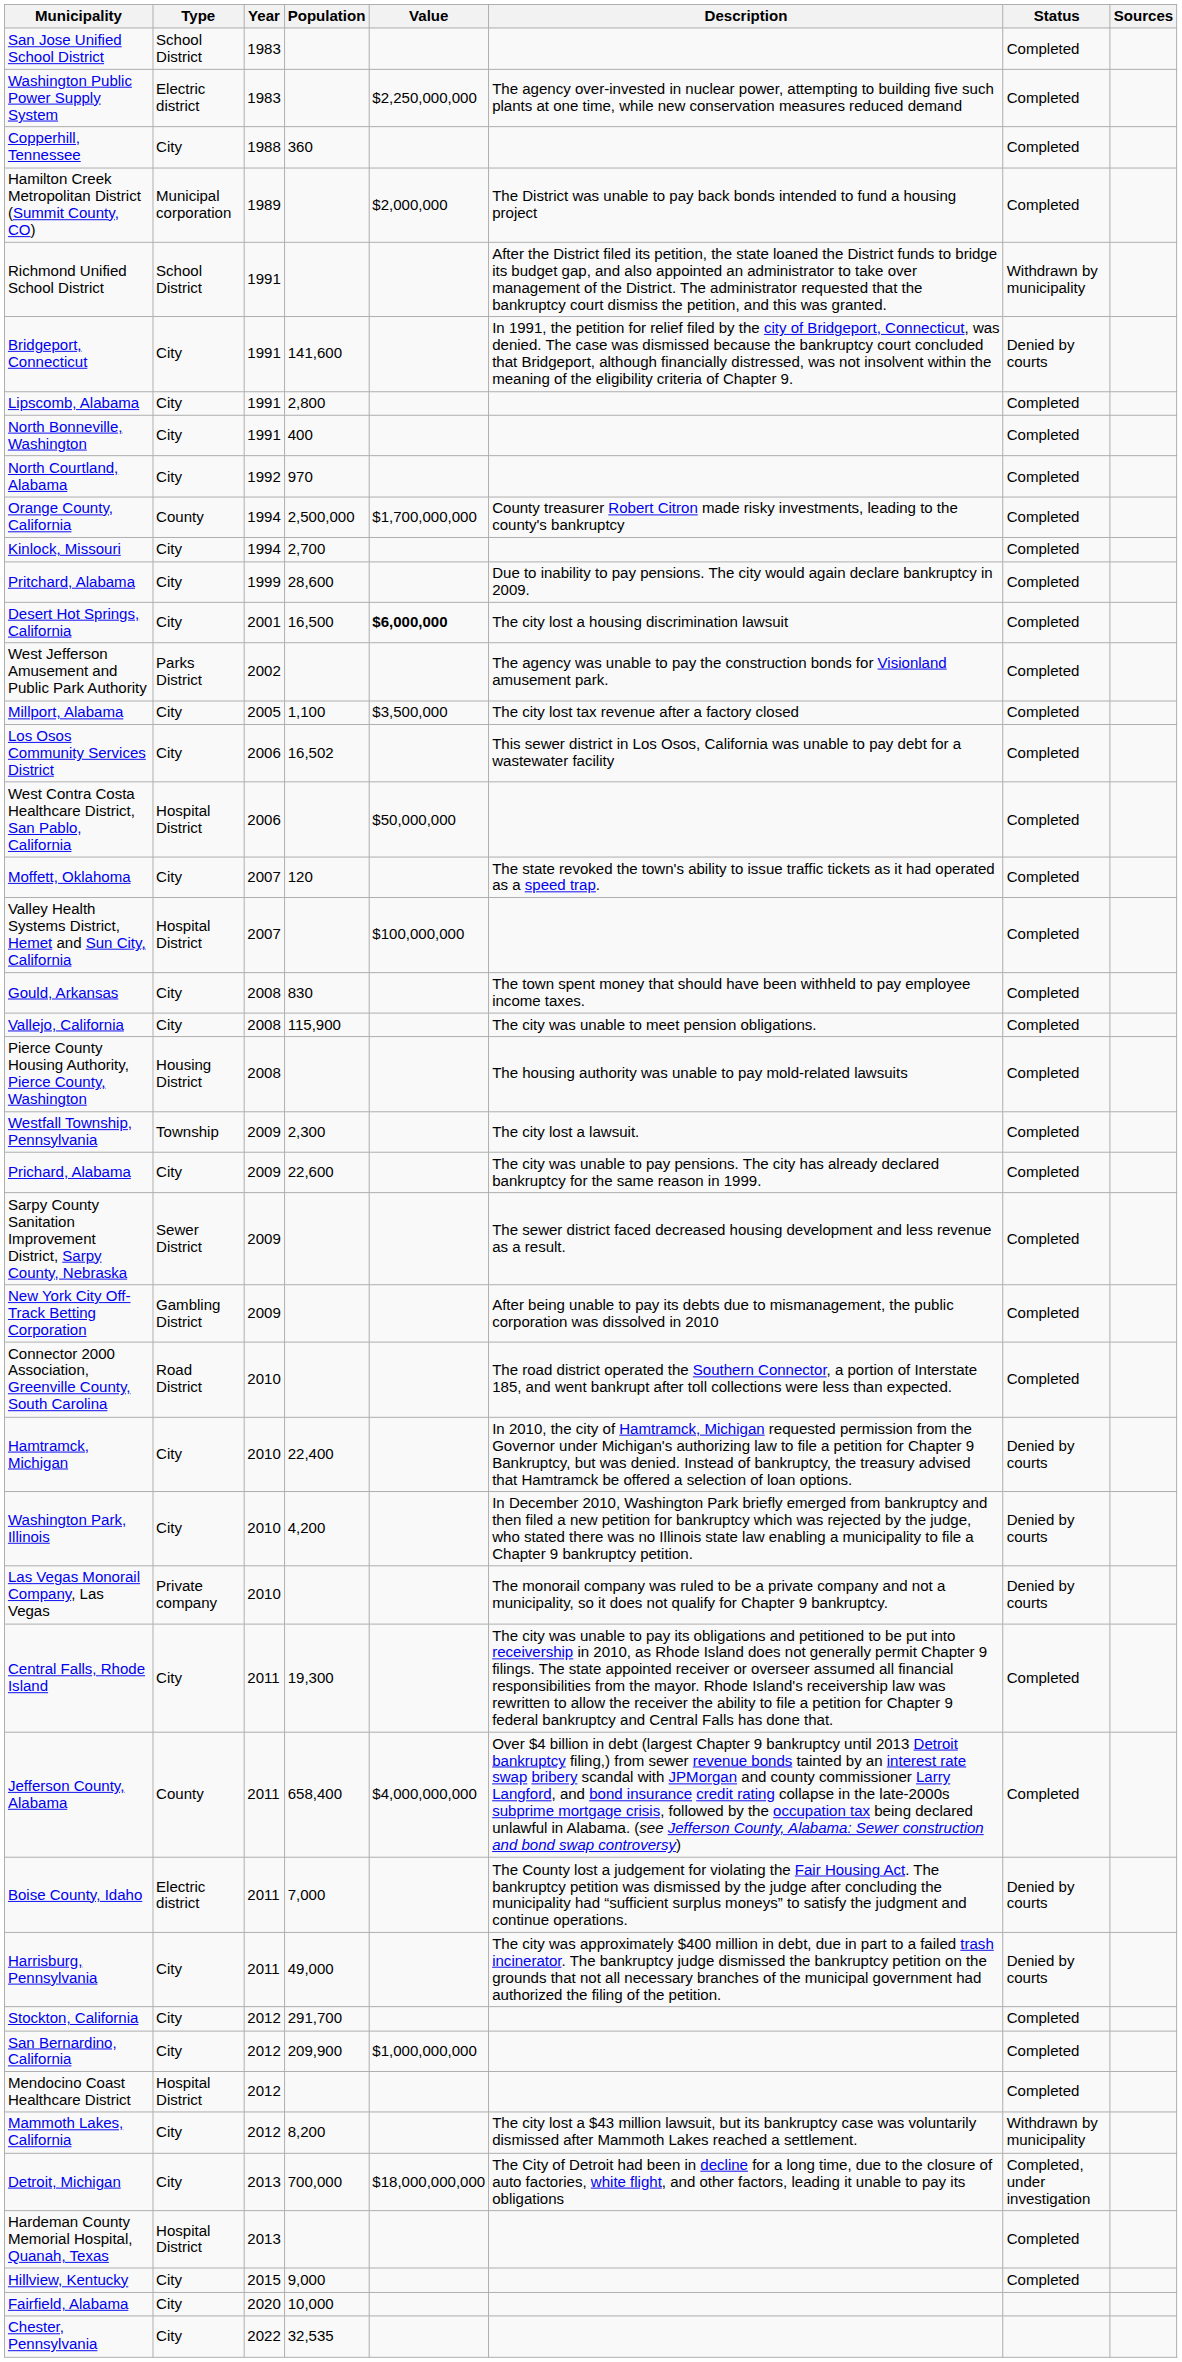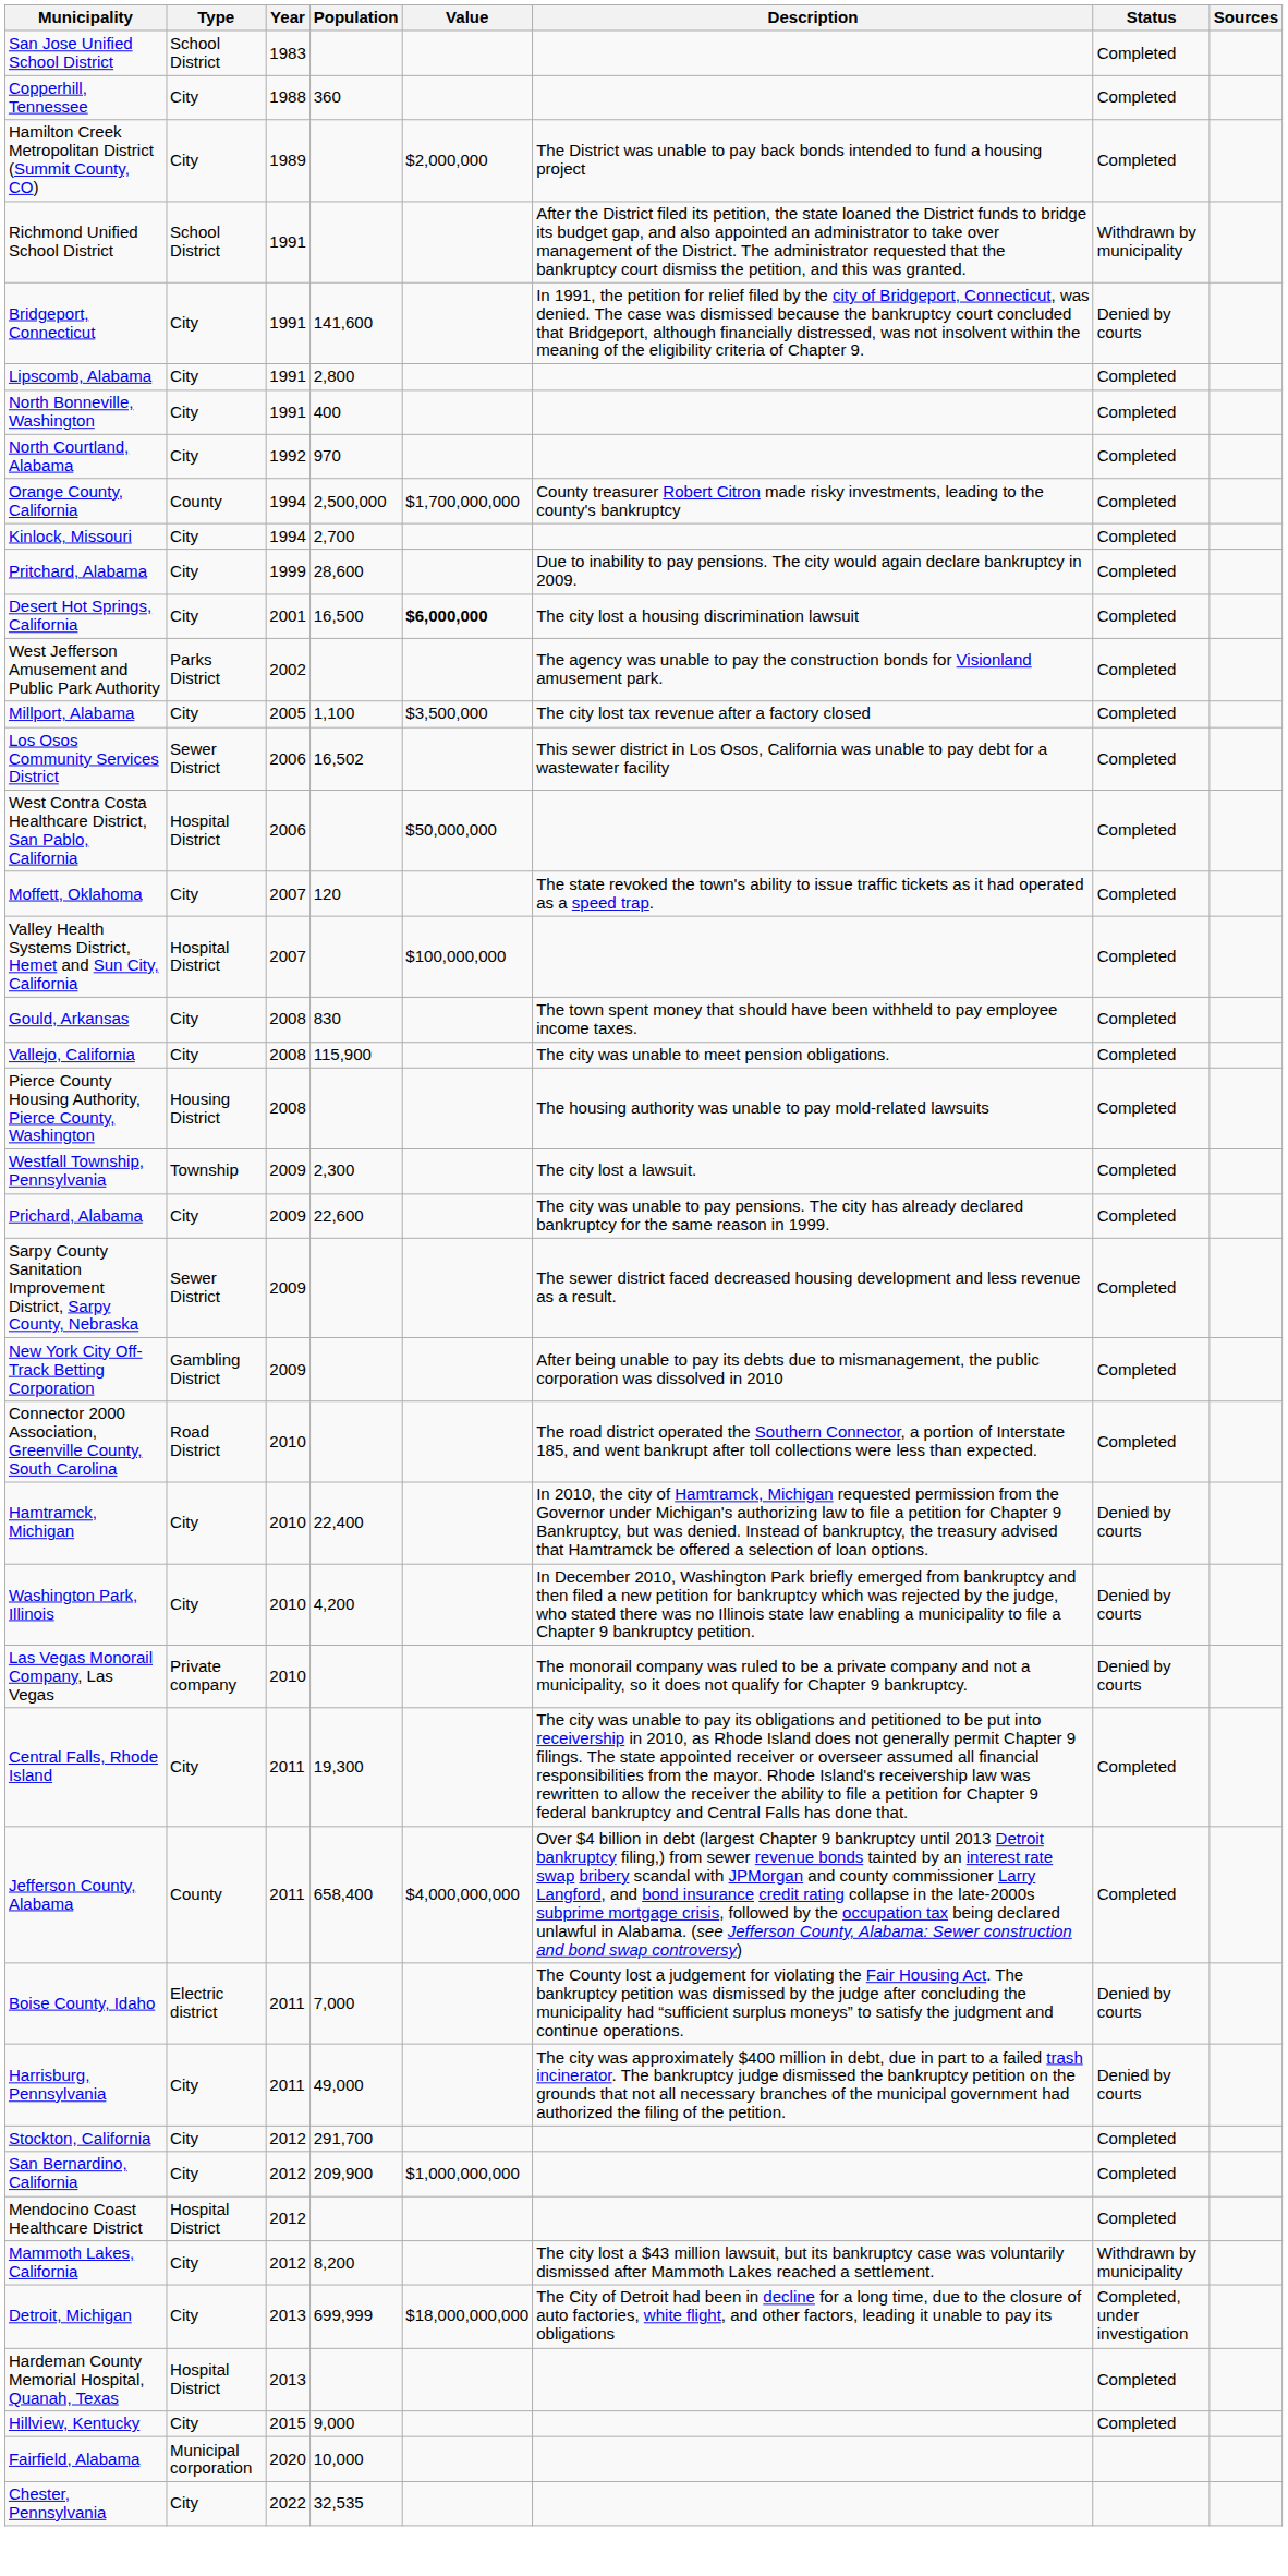 <table class="wikitable sortable">
 <tr>
 <th>Municipality</th>
 <th>Type</th>
 <th>Year</th>
 <th>Population</th>
 <th>Value</th>
 <th>Description</th>
 <th>Status</th>
 <th>Sources</th>
 </tr>
 <tr>
 <td><a href='#'>San Jose Unified School District</a></td>
 <td>School District</td>
 <td>1983</td>
 <td></td>
 <td></td>
 <td></td>
 <td>Completed</td>
 <td></td>
 </tr>
 <tr>
-<td><a href='#'>Washington Public Power Supply System</a></td>
-<td>Electric district</td>
-<td>1983</td>
-<td></td>
-<td>$2,250,000,000</td>
-<td>The agency over-invested in nuclear power, attempting to building five such plants at one time, while new conservation measures reduced demand</td>
-<td>Completed</td>
-<td></td>
-</tr>
-<tr>
 <td><a href='#'>Copperhill, Tennessee</a></td>
 <td>City</td>
 <td>1988</td>
 <td>360</td>
 <td></td>
 <td></td>
 <td>Completed</td>
 <td></td>
 </tr>
 <tr>
 <td>Hamilton Creek Metropolitan District (<a href='#'>Summit County, CO</a>)</td>
-<td>Municipal corporation</td>
+<td>City</td>
 <td>1989</td>
 <td></td>
 <td>$2,000,000</td>
 <td>The District was unable to pay back bonds intended to fund a housing project</td>
 <td>Completed</td>
 <td></td>
 </tr>
 <tr>
 <td>Richmond Unified School District</td>
 <td>School District</td>
 <td>1991</td>
 <td></td>
 <td></td>
 <td>After the District filed its petition, the state loaned the District funds to bridge its budget gap, and also appointed an administrator to take over management of the District.  The administrator requested that the bankruptcy court dismiss the petition, and this was granted.</td>
 <td>Withdrawn by municipality</td>
 <td></td>
 </tr>
 <tr>
 <td><a href='#'>Bridgeport, Connecticut</a></td>
 <td>City</td>
 <td>1991</td>
 <td>141,600</td>
 <td></td>
 <td>In 1991, the petition for relief filed by the <a href='#'>city of Bridgeport, Connecticut</a>, was denied. The case was dismissed because the bankruptcy court concluded that Bridgeport, although financially distressed, was not insolvent within the meaning of the eligibility criteria of Chapter 9.</td>
 <td>Denied by courts</td>
 <td></td>
 </tr>
 <tr>
 <td><a href='#'>Lipscomb, Alabama</a></td>
 <td>City</td>
 <td>1991</td>
 <td>2,800</td>
 <td></td>
 <td></td>
 <td>Completed</td>
 <td></td>
 </tr>
 <tr>
 <td><a href='#'>North Bonneville, Washington</a></td>
 <td>City</td>
 <td>1991</td>
 <td>400</td>
 <td></td>
 <td></td>
 <td>Completed</td>
 <td></td>
 </tr>
 <tr>
 <td><a href='#'>North Courtland, Alabama</a></td>
 <td>City</td>
 <td>1992</td>
 <td>970</td>
 <td></td>
 <td></td>
 <td>Completed</td>
 <td></td>
 </tr>
 <tr>
 <td><a href='#'>Orange County, California</a></td>
 <td>County</td>
 <td>1994</td>
 <td>2,500,000</td>
 <td>$1,700,000,000</td>
 <td>County treasurer <a href='#'>Robert Citron</a> made risky investments, leading to the county's bankruptcy</td>
 <td>Completed</td>
 <td></td>
 </tr>
 <tr>
 <td><a href='#'>Kinlock, Missouri</a></td>
 <td>City</td>
 <td>1994</td>
 <td>2,700</td>
 <td></td>
 <td></td>
 <td>Completed</td>
 <td></td>
 </tr>
 <tr>
 <td><a href='#'>Pritchard, Alabama</a></td>
 <td>City</td>
 <td>1999</td>
 <td>28,600</td>
 <td></td>
 <td>Due to inability to pay pensions. The city would again declare bankruptcy in 2009.</td>
 <td>Completed</td>
 <td></td>
 </tr>
 <tr>
 <td><a href='#'>Desert Hot Springs, California</a></td>
 <td>City</td>
 <td>2001</td>
 <td>16,500</td>
 <td><strong>$6,000,000</strong></td>
 <td>The city lost a housing discrimination lawsuit</td>
 <td>Completed</td>
 <td></td>
 </tr>
 <tr>
 <td>West Jefferson Amusement and Public Park Authority</td>
 <td>Parks District</td>
 <td>2002</td>
 <td></td>
 <td></td>
 <td>The agency was unable to pay the construction bonds for <a href='#'>Visionland</a> amusement park.</td>
 <td>Completed</td>
 <td></td>
 </tr>
 <tr>
 <td><a href='#'>Millport, Alabama</a></td>
 <td>City</td>
 <td>2005</td>
 <td>1,100</td>
 <td>$3,500,000</td>
 <td>The city lost tax revenue after a factory closed</td>
 <td>Completed</td>
 <td></td>
 </tr>
 <tr>
 <td><a href='#'>Los Osos Community Services District</a></td>
-<td>City</td>
+<td>Sewer District</td>
 <td>2006</td>
 <td>16,502</td>
 <td></td>
 <td>This sewer district in Los Osos, California was unable to pay debt for a wastewater facility</td>
 <td>Completed</td>
 <td></td>
 </tr>
 <tr>
 <td>West Contra Costa Healthcare District, <a href='#'>San Pablo, California</a></td>
 <td>Hospital District</td>
 <td>2006</td>
 <td></td>
 <td>$50,000,000</td>
 <td></td>
 <td>Completed</td>
 <td></td>
 </tr>
 <tr>
 <td><a href='#'>Moffett, Oklahoma</a></td>
 <td>City</td>
 <td>2007</td>
 <td>120</td>
 <td></td>
 <td>The state revoked the town's ability to issue traffic tickets as it had operated as a <a href='#'>speed trap</a>.</td>
 <td>Completed</td>
 <td></td>
 </tr>
 <tr>
 <td>Valley Health Systems District, <a href='#'>Hemet</a> and <a href='#'>Sun City, California</a></td>
 <td>Hospital District</td>
 <td>2007</td>
 <td></td>
 <td>$100,000,000</td>
 <td></td>
 <td>Completed</td>
 <td></td>
 </tr>
 <tr>
 <td><a href='#'>Gould, Arkansas</a></td>
 <td>City</td>
 <td>2008</td>
 <td>830</td>
 <td></td>
 <td>The town spent money that should have been withheld to pay employee income taxes.</td>
 <td>Completed</td>
 <td></td>
 </tr>
 <tr>
 <td><a href='#'>Vallejo, California</a></td>
 <td>City</td>
 <td>2008</td>
 <td>115,900</td>
 <td></td>
 <td>The city was unable to meet pension obligations.</td>
 <td>Completed</td>
 <td></td>
 </tr>
 <tr>
 <td>Pierce County Housing Authority, <a href='#'>Pierce County, Washington</a></td>
 <td>Housing District</td>
 <td>2008</td>
 <td></td>
 <td></td>
 <td>The housing authority was unable to pay mold-related lawsuits</td>
 <td>Completed</td>
 <td></td>
 </tr>
 <tr>
 <td><a href='#'>Westfall Township, Pennsylvania</a></td>
 <td>Township</td>
 <td>2009</td>
 <td>2,300</td>
 <td></td>
 <td>The city lost a lawsuit.</td>
 <td>Completed</td>
 <td></td>
 </tr>
 <tr>
 <td><a href='#'>Prichard, Alabama</a></td>
 <td>City</td>
 <td>2009</td>
 <td>22,600</td>
 <td></td>
 <td>The city was unable to pay pensions. The city has already declared bankruptcy for the same reason in 1999.</td>
 <td>Completed</td>
 <td></td>
 </tr>
 <tr>
 <td>Sarpy County Sanitation Improvement District, <a href='#'>Sarpy County, Nebraska</a></td>
 <td>Sewer District</td>
 <td>2009</td>
 <td></td>
 <td></td>
 <td>The sewer district faced decreased housing development and less revenue as a result.</td>
 <td>Completed</td>
 <td></td>
 </tr>
 <tr>
 <td><a href='#'>New York City Off-Track Betting Corporation</a></td>
 <td>Gambling District</td>
 <td>2009</td>
 <td></td>
 <td></td>
 <td>After being unable to pay its debts due to mismanagement, the public corporation was dissolved in 2010</td>
 <td>Completed</td>
 <td></td>
 </tr>
 <tr>
 <td>Connector 2000 Association, <a href='#'>Greenville County, South Carolina</a></td>
 <td>Road District</td>
 <td>2010</td>
 <td></td>
 <td></td>
 <td>The road district operated the <a href='#'>Southern Connector</a>, a portion of Interstate 185, and went bankrupt after toll collections were less than expected.</td>
 <td>Completed</td>
 <td></td>
 </tr>
 <tr>
 <td><a href='#'>Hamtramck, Michigan</a></td>
 <td>City</td>
 <td>2010</td>
 <td>22,400</td>
 <td></td>
 <td>In 2010, the city of <a href='#'>Hamtramck, Michigan</a> requested permission from the Governor under Michigan's authorizing law to file a petition for Chapter 9 Bankruptcy, but was denied.  Instead of bankruptcy, the treasury advised that Hamtramck be offered a selection of loan options.</td>
 <td>Denied by courts</td>
 <td></td>
 </tr>
 <tr>
 <td><a href='#'>Washington Park, Illinois</a></td>
 <td>City</td>
 <td>2010</td>
 <td>4,200</td>
 <td></td>
 <td>In December 2010, Washington Park briefly emerged from bankruptcy and then filed a new petition for bankruptcy which was rejected by the judge, who stated there was no Illinois state law enabling a municipality to file a Chapter 9 bankruptcy petition.</td>
 <td>Denied by courts</td>
 <td></td>
 </tr>
 <tr>
 <td><a href='#'>Las Vegas Monorail Company</a>, Las Vegas</td>
 <td>Private company</td>
 <td>2010</td>
 <td></td>
 <td></td>
 <td>The monorail company was ruled to be a private company and not a municipality, so it does not qualify for Chapter 9 bankruptcy.</td>
 <td>Denied by courts</td>
 <td></td>
 </tr>
 <tr>
 <td><a href='#'>Central Falls, Rhode Island</a></td>
 <td>City</td>
 <td>2011</td>
 <td>19,300</td>
 <td></td>
 <td>The city was unable to pay its obligations and petitioned to be put into <a href='#'>receivership</a> in 2010, as Rhode Island does not generally permit Chapter 9 filings.  The state appointed receiver or overseer assumed all financial responsibilities from the mayor.  Rhode Island's receivership law was rewritten to allow the receiver the ability to file a petition for Chapter 9 federal bankruptcy and Central Falls has done that.</td>
 <td>Completed</td>
 <td></td>
 </tr>
 <tr>
 <td><a href='#'>Jefferson County, Alabama</a></td>
 <td>County</td>
 <td>2011</td>
 <td>658,400</td>
 <td>$4,000,000,000</td>
 <td>Over $4 billion in debt (largest Chapter 9 bankruptcy until 2013 <a href='#'>Detroit bankruptcy</a> filing,) from sewer <a href='#'>revenue bonds</a> tainted by an <a href='#'>interest rate swap</a> <a href='#'>bribery</a> scandal with <a href='#'>JPMorgan</a> and county commissioner <a href='#'>Larry Langford</a>, and <a href='#'>bond insurance</a> <a href='#'>credit rating</a> collapse in the late-2000s <a href='#'>subprime mortgage crisis</a>, followed by the <a href='#'>occupation tax</a> being declared unlawful in Alabama. (<em>see <a href='#'>Jefferson County, Alabama: Sewer construction and bond swap controversy</a></em>)</td>
 <td>Completed</td>
 <td></td>
 </tr>
 <tr>
 <td><a href='#'>Boise County, Idaho</a></td>
 <td>Electric district</td>
 <td>2011</td>
 <td>7,000</td>
 <td></td>
 <td>The County lost a judgement for violating the <a href='#'>Fair Housing Act</a>. The bankruptcy petition was dismissed by the judge after concluding the municipality had “sufficient surplus moneys” to satisfy the judgment and continue operations.</td>
 <td>Denied by courts</td>
 <td></td>
 </tr>
 <tr>
 <td><a href='#'>Harrisburg, Pennsylvania</a></td>
 <td>City</td>
 <td>2011</td>
 <td>49,000</td>
 <td></td>
 <td>The city was approximately $400 million in debt, due in part to a failed <a href='#'>trash incinerator</a>. The bankruptcy judge dismissed the bankruptcy petition on the grounds that not all necessary branches of the municipal government had authorized the filing of the petition.</td>
 <td>Denied by courts</td>
 <td></td>
 </tr>
 <tr>
 <td><a href='#'>Stockton, California</a></td>
 <td>City</td>
 <td>2012</td>
 <td>291,700</td>
 <td></td>
 <td></td>
 <td>Completed</td>
 <td></td>
 </tr>
 <tr>
 <td><a href='#'>San Bernardino, California</a></td>
 <td>City</td>
 <td>2012</td>
 <td>209,900</td>
 <td>$1,000,000,000</td>
 <td></td>
 <td>Completed</td>
 <td></td>
 </tr>
 <tr>
 <td>Mendocino Coast Healthcare District</td>
 <td>Hospital District</td>
 <td>2012</td>
 <td></td>
 <td></td>
 <td></td>
 <td>Completed</td>
 <td></td>
 </tr>
 <tr>
 <td><a href='#'>Mammoth Lakes, California</a></td>
 <td>City</td>
 <td>2012</td>
 <td>8,200</td>
 <td></td>
 <td>The city lost a $43 million lawsuit, but its bankruptcy case was voluntarily dismissed after Mammoth Lakes reached a settlement.</td>
 <td>Withdrawn by municipality</td>
 <td></td>
 </tr>
 <tr>
 <td><a href='#'>Detroit, Michigan</a></td>
 <td>City</td>
 <td>2013</td>
-<td>700,000</td>
+<td>699,999</td>
 <td>$18,000,000,000</td>
 <td>The City of Detroit had been in <a href='#'>decline</a> for a long time, due to the closure of auto factories, <a href='#'>white flight</a>, and other factors, leading it unable to pay its obligations</td>
 <td>Completed, under investigation</td>
 <td></td>
 </tr>
 <tr>
 <td>Hardeman County Memorial Hospital, <a href='#'>Quanah, Texas</a></td>
 <td>Hospital District</td>
 <td>2013</td>
 <td></td>
 <td></td>
 <td></td>
 <td>Completed</td>
 <td></td>
 </tr>
 <tr>
 <td><a href='#'>Hillview, Kentucky</a></td>
 <td>City</td>
 <td>2015</td>
 <td>9,000</td>
 <td></td>
 <td></td>
 <td>Completed</td>
 <td></td>
 </tr>
 <tr>
 <td><a href='#'>Fairfield, Alabama</a></td>
-<td>City</td>
+<td>Municipal corporation</td>
 <td>2020</td>
 <td>10,000</td>
 <td></td>
 <td></td>
 <td></td>
 <td></td>
 </tr>
 <tr>
 <td><a href='#'>Chester, Pennsylvania</a></td>
 <td>City</td>
 <td>2022</td>
 <td>32,535</td>
 <td></td>
 <td></td>
 <td></td>
 <td></td>
 </tr>
 </table>
